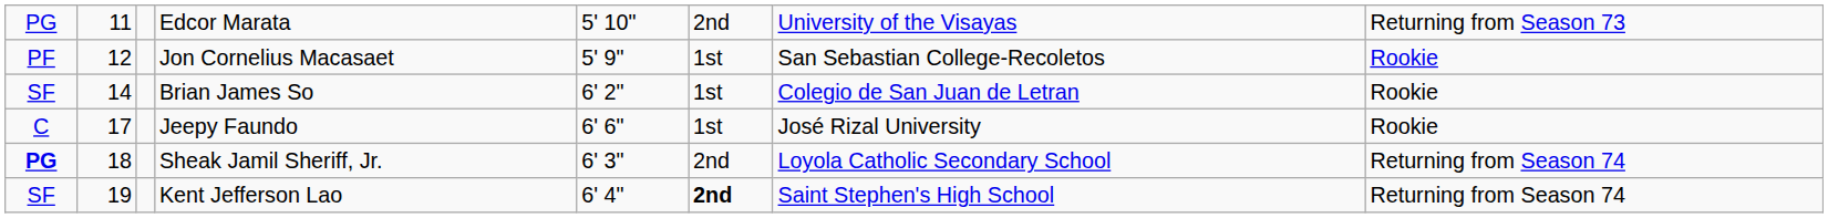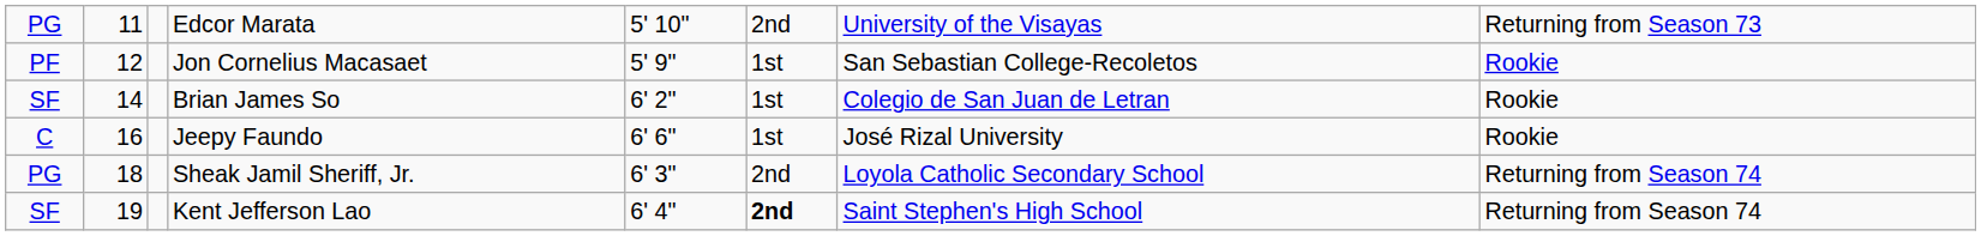 <table class=wikitable width=100% style=font-size:95%>
 <tr>
 <td align=center><a href='#'>PG</a></td>
 <td align=right>11</td>
 <td></td>
 <td>Edcor Marata</td>
 <td>5' 10"</td>
 <td>2nd</td>
 <td><a href='#'>University of the Visayas</a></td>
 <td>Returning from <a href='#'>Season 73</a></td>
 </tr>
 <tr>
 <td align=center><a href='#'>PF</a></td>
 <td align=right>12</td>
 <td></td>
 <td>Jon Cornelius Macasaet</td>
 <td>5' 9"</td>
 <td>1st</td>
 <td>San Sebastian College-Recoletos</td>
 <td><a href='#'>Rookie</a></td>
 </tr>
 <tr>
 <td align=center><a href='#'>SF</a></td>
 <td align=right>14</td>
 <td></td>
 <td>Brian James So</td>
 <td>6' 2"</td>
 <td>1st</td>
 <td><a href='#'>Colegio de San Juan de Letran</a></td>
 <td>Rookie</td>
 </tr>
 <tr>
 <td align=center><a href='#'>C</a></td>
-<td align=right>17</td>
+<td align=right>16</td>
 <td></td>
 <td>Jeepy Faundo</td>
 <td>6' 6"</td>
 <td>1st</td>
 <td>José Rizal University</td>
 <td>Rookie</td>
 </tr>
 <tr>
-<td align=center><strong><a href='#'>PG</a></strong></td>
+<td align=center><a href='#'>PG</a></td>
 <td align=right>18</td>
 <td></td>
 <td>Sheak Jamil Sheriff, Jr.</td>
 <td>6' 3"</td>
 <td>2nd</td>
 <td><a href='#'>Loyola Catholic Secondary School</a></td>
 <td>Returning from <a href='#'>Season 74</a></td>
 </tr>
 <tr>
 <td align=center><a href='#'>SF</a></td>
 <td align=right>19</td>
 <td></td>
 <td>Kent Jefferson Lao</td>
 <td>6' 4"</td>
 <td><strong>2nd</strong></td>
 <td><a href='#'>Saint Stephen's High School</a></td>
 <td>Returning from Season 74</td>
 </tr>
 </table>
